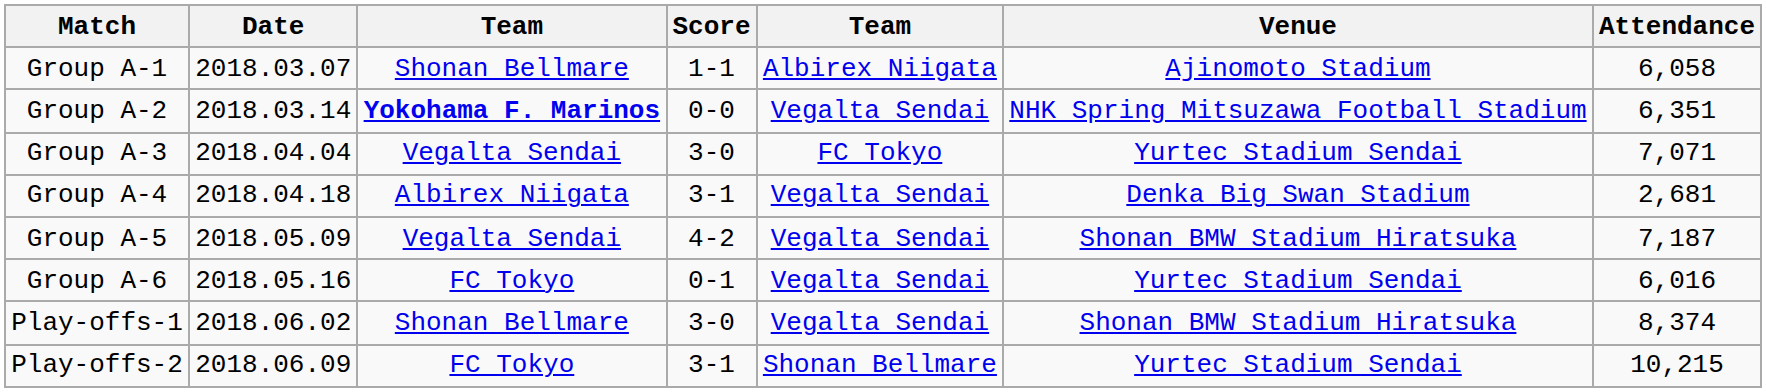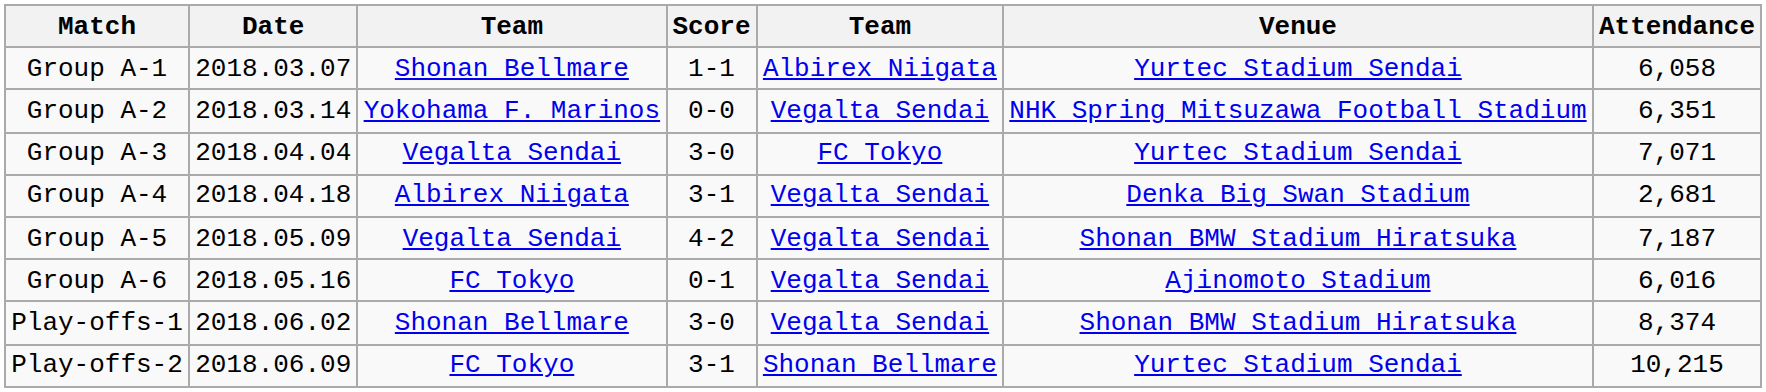 <table class="wikitable" style="text-align:center;">
 <tr>
 <th>Match</th>
 <th>Date</th>
 <th>Team</th>
 <th>Score</th>
 <th>Team</th>
 <th>Venue</th>
 <th>Attendance</th>
 </tr>
 <tr>
 <td>Group A-1</td>
 <td>2018.03.07</td>
 <td><a href='#'>Shonan Bellmare</a></td>
 <td>1-1</td>
 <td><a href='#'>Albirex Niigata</a></td>
-<td><a href='#'>Ajinomoto Stadium</a></td>
+<td><a href='#'>Yurtec Stadium Sendai</a></td>
 <td>6,058</td>
 </tr>
 <tr>
 <td>Group A-2</td>
 <td>2018.03.14</td>
-<td><strong><a href='#'>Yokohama F. Marinos</a></strong></td>
+<td><a href='#'>Yokohama F. Marinos</a></td>
 <td>0-0</td>
 <td><a href='#'>Vegalta Sendai</a></td>
 <td><a href='#'>NHK Spring Mitsuzawa Football Stadium</a></td>
 <td>6,351</td>
 </tr>
 <tr>
 <td>Group A-3</td>
 <td>2018.04.04</td>
 <td><a href='#'>Vegalta Sendai</a></td>
 <td>3-0</td>
 <td><a href='#'>FC Tokyo</a></td>
 <td><a href='#'>Yurtec Stadium Sendai</a></td>
 <td>7,071</td>
 </tr>
 <tr>
 <td>Group A-4</td>
 <td>2018.04.18</td>
 <td><a href='#'>Albirex Niigata</a></td>
 <td>3-1</td>
 <td><a href='#'>Vegalta Sendai</a></td>
 <td><a href='#'>Denka Big Swan Stadium</a></td>
 <td>2,681</td>
 </tr>
 <tr>
 <td>Group A-5</td>
 <td>2018.05.09</td>
 <td><a href='#'>Vegalta Sendai</a></td>
 <td>4-2</td>
 <td><a href='#'>Vegalta Sendai</a></td>
 <td><a href='#'>Shonan BMW Stadium Hiratsuka</a></td>
 <td>7,187</td>
 </tr>
 <tr>
 <td>Group A-6</td>
 <td>2018.05.16</td>
 <td><a href='#'>FC Tokyo</a></td>
 <td>0-1</td>
 <td><a href='#'>Vegalta Sendai</a></td>
-<td><a href='#'>Yurtec Stadium Sendai</a></td>
+<td><a href='#'>Ajinomoto Stadium</a></td>
 <td>6,016</td>
 </tr>
 <tr>
 <td>Play-offs-1</td>
 <td>2018.06.02</td>
 <td><a href='#'>Shonan Bellmare</a></td>
 <td>3-0</td>
 <td><a href='#'>Vegalta Sendai</a></td>
 <td><a href='#'>Shonan BMW Stadium Hiratsuka</a></td>
 <td>8,374</td>
 </tr>
 <tr>
 <td>Play-offs-2</td>
 <td>2018.06.09</td>
 <td><a href='#'>FC Tokyo</a></td>
 <td>3-1</td>
 <td><a href='#'>Shonan Bellmare</a></td>
 <td><a href='#'>Yurtec Stadium Sendai</a></td>
 <td>10,215</td>
 </tr>
 </table>
